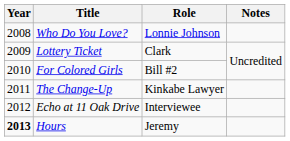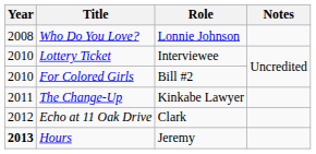 <table class="wikitable sortable">
 <tr>
 <th>Year</th>
 <th>Title</th>
 <th>Role</th>
 <th>Notes</th>
 </tr>
 <tr>
 <td>2008</td>
 <td><a href='#'><em>Who Do You Love?</em></a></td>
 <td><a href='#'>Lonnie Johnson</a></td>
 <td></td>
 </tr>
 <tr>
-<td>2009</td>
+<td>2010</td>
 <td><a href='#'><em>Lottery Ticket</em></a></td>
-<td>Clark</td>
+<td>Interviewee</td>
 <td rowspan="2">Uncredited</td>
 </tr>
 <tr>
 <td>2010</td>
 <td><em><a href='#'>For Colored Girls</a></em></td>
 <td>Bill #2</td>
 </tr>
 <tr>
 <td>2011</td>
 <td><em><a href='#'>The Change-Up</a></em></td>
 <td>Kinkabe Lawyer</td>
 <td></td>
 </tr>
 <tr>
 <td>2012</td>
 <td><em>Echo at 11 Oak Drive</em></td>
-<td>Interviewee</td>
+<td>Clark</td>
 <td></td>
 </tr>
 <tr>
 <td><strong>2013</strong></td>
 <td><a href='#'><em>Hours</em></a></td>
 <td>Jeremy</td>
 <td></td>
 </tr>
 </table>
